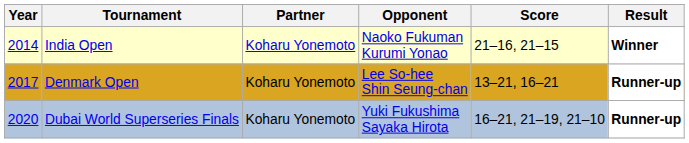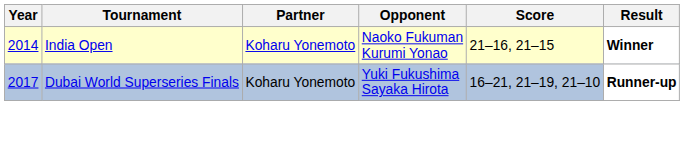 <table class="sortable wikitable" style="font-size: 90%;">
 <tr>
 <th>Year</th>
 <th>Tournament</th>
 <th>Partner</th>
 <th>Opponent</th>
 <th>Score</th>
 <th>Result</th>
 </tr>
 <tr style="background:#FFFFCC">
 <td align="center"><a href='#'>2014</a></td>
 <td align="left"><a href='#'>India Open</a></td>
 <td align="left"> <a href='#'>Koharu Yonemoto</a></td>
 <td align="left"> <a href='#'>Naoko Fukuman</a> <br>  <a href='#'>Kurumi Yonao</a></td>
 <td align="left">21–16, 21–15</td>
 <td style="text-align:left; background:white"> <strong>Winner</strong></td>
 </tr>
-<tr style="background:#DAA520">
+<tr style="background:#B0C4DE">
 <td align="center"><a href='#'>2017</a></td>
-<td align="left"><a href='#'>Denmark Open</a></td>
-<td align="left"> Koharu Yonemoto</td>
-<td align="left"> <a href='#'>Lee So-hee</a> <br>  <a href='#'>Shin Seung-chan</a></td>
-<td align="left">13–21, 16–21</td>
-<td style="text-align:left; background:white"> <strong>Runner-up</strong></td>
-</tr>
-<tr style="background:#B0C4DE">
-<td align="center"><a href='#'>2020</a></td>
 <td align="left"><a href='#'>Dubai World Superseries Finals</a></td>
 <td align="left"> Koharu Yonemoto</td>
 <td align="left"> <a href='#'>Yuki Fukushima</a> <br>  <a href='#'>Sayaka Hirota</a></td>
 <td align="left">16–21, 21–19, 21–10</td>
 <td style="text-align:left; background:white"> <strong>Runner-up</strong></td>
 </tr>
 </table>
